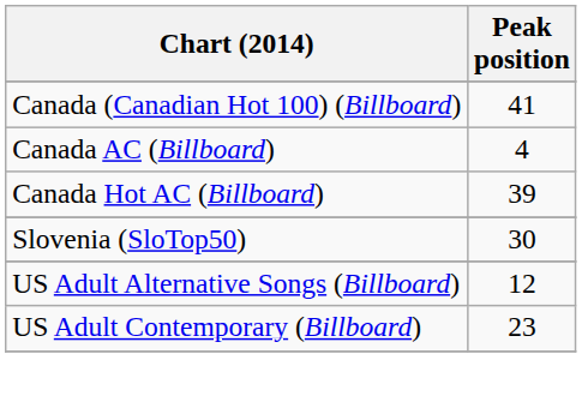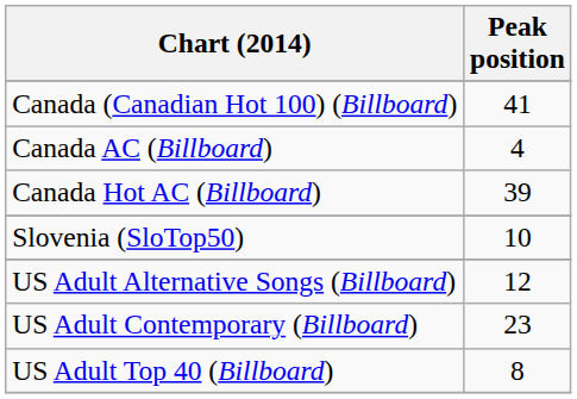 <table class="wikitable sortable">
 <tr>
 <th>Chart (2014)</th>
 <th>Peak<br>position</th>
 </tr>
 <tr>
 </tr>
 <tr>
 </tr>
 <tr>
 <td>Canada (<a href='#'>Canadian Hot 100</a>) (<a href='#'><em>Billboard</em></a>)</td>
 <td align=center>41</td>
 </tr>
 <tr>
 <td>Canada <a href='#'>AC</a> (<a href='#'><em>Billboard</em></a>)</td>
 <td align=center>4</td>
 </tr>
 <tr>
 <td>Canada <a href='#'>Hot AC</a> (<a href='#'><em>Billboard</em></a>)</td>
 <td align=center>39</td>
 </tr>
 <tr>
 </tr>
 <tr>
 </tr>
 <tr>
 </tr>
 <tr>
 </tr>
 <tr>
 <td scope="row">Slovenia (<a href='#'>SloTop50</a>)</td>
-<td align=center>30</td>
+<td align=center>10</td>
 </tr>
 <tr>
 </tr>
 <tr>
 </tr>
 <tr>
 </tr>
 <tr>
 <td>US <a href='#'>Adult Alternative Songs</a> (<a href='#'><em>Billboard</em></a>)</td>
 <td align=center>12</td>
 </tr>
 <tr>
 <td>US <a href='#'>Adult Contemporary</a> (<a href='#'><em>Billboard</em></a>)</td>
 <td align=center>23</td>
 </tr>
 <tr>
+<td>US <a href='#'>Adult Top 40</a> (<a href='#'><em>Billboard</em></a>)</td>
+<td align=center>8</td>
+</tr>
+<tr>
 </tr>
 </table>
